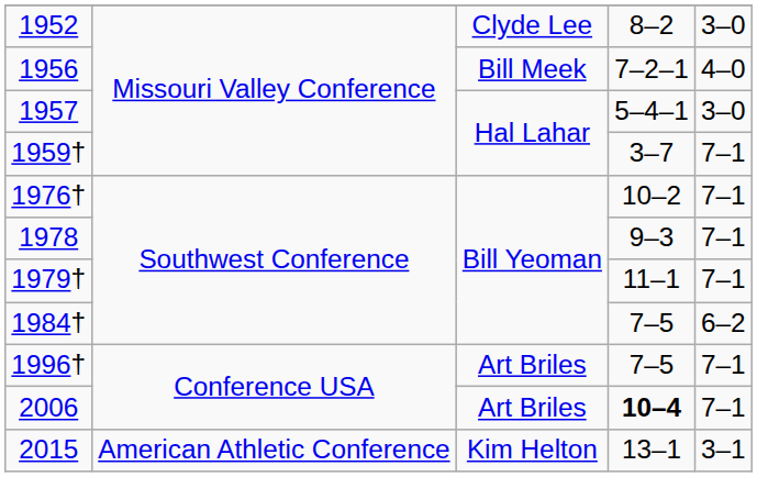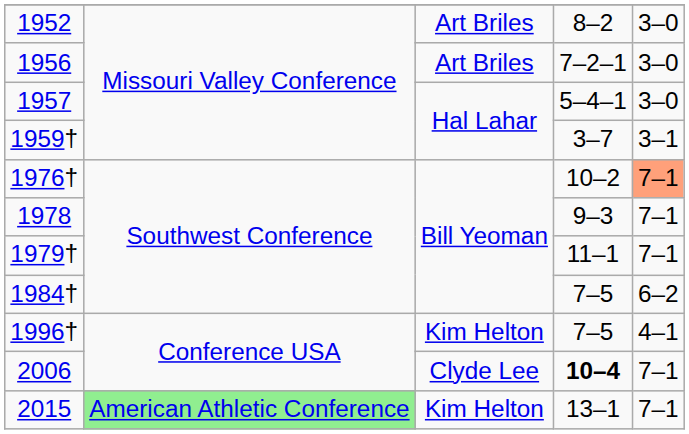 <table class="wikitable" style="text-align:center">
 <tr>
 </tr>
 <tr>
 <td><a href='#'>1952</a></td>
 <td rowspan="4"><a href='#'>Missouri Valley Conference</a></td>
-<td><a href='#'>Clyde Lee</a></td>
+<td><a href='#'>Art Briles</a></td>
 <td>8–2</td>
 <td>3–0</td>
 </tr>
 <tr>
 <td><a href='#'>1956</a></td>
-<td><a href='#'>Bill Meek</a></td>
+<td><a href='#'>Art Briles</a></td>
 <td>7–2–1</td>
-<td>4–0</td>
+<td>3–0</td>
 </tr>
 <tr>
 <td><a href='#'>1957</a></td>
 <td rowspan="2"><a href='#'>Hal Lahar</a></td>
 <td>5–4–1</td>
 <td>3–0</td>
 </tr>
 <tr>
 <td><a href='#'>1959</a>†</td>
 <td>3–7</td>
-<td>7–1</td>
+<td>3–1</td>
 </tr>
 <tr>
 <td><a href='#'>1976</a>†</td>
 <td rowspan="4"><a href='#'>Southwest Conference</a></td>
 <td rowspan="4"><a href='#'>Bill Yeoman</a></td>
 <td>10–2</td>
-<td>7–1</td>
+<td style="background: lightsalmon;">7–1</td>
 </tr>
 <tr>
 <td><a href='#'>1978</a></td>
 <td>9–3</td>
 <td>7–1</td>
 </tr>
 <tr>
 <td><a href='#'>1979</a>†</td>
 <td>11–1</td>
 <td>7–1</td>
 </tr>
 <tr>
 <td><a href='#'>1984</a>†</td>
 <td>7–5</td>
 <td>6–2</td>
 </tr>
 <tr>
 <td><a href='#'>1996</a>†</td>
 <td rowspan="2"><a href='#'>Conference USA</a></td>
-<td><a href='#'>Art Briles</a></td>
+<td><a href='#'>Kim Helton</a></td>
 <td>7–5</td>
-<td>7–1</td>
+<td>4–1</td>
 </tr>
 <tr>
 <td><a href='#'>2006</a></td>
-<td><a href='#'>Art Briles</a></td>
+<td><a href='#'>Clyde Lee</a></td>
 <td><strong>10–4</strong></td>
 <td>7–1</td>
 </tr>
 <tr>
 <td><a href='#'>2015</a></td>
-<td><a href='#'>American Athletic Conference</a></td>
+<td style="background: lightgreen;"><a href='#'>American Athletic Conference</a></td>
 <td><a href='#'>Kim Helton</a></td>
 <td>13–1</td>
-<td>3–1</td>
+<td>7–1</td>
 </tr>
 </table>
